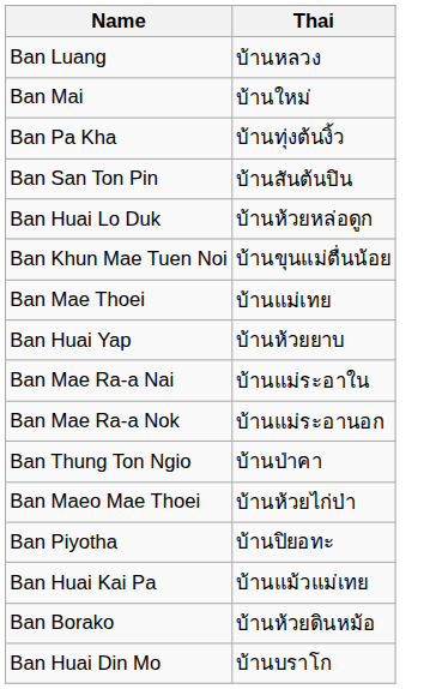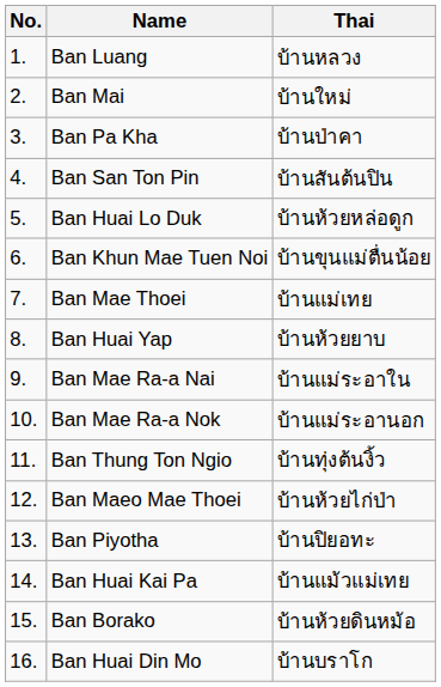 <table class="wikitable sortable">
 <tr>
+<th>No.</th>
 <th>Name</th>
 <th>Thai</th>
 </tr>
 <tr>
+<td>1.</td>
 <td>Ban Luang</td>
 <td>บ้านหลวง</td>
 </tr>
 <tr>
+<td>2.</td>
 <td>Ban Mai</td>
 <td>บ้านใหม่</td>
 </tr>
 <tr>
+<td>3.</td>
 <td>Ban Pa Kha</td>
-<td>บ้านทุ่งต้นงิ้ว</td>
+<td>บ้านป่าคา</td>
 </tr>
 <tr>
+<td>4.</td>
 <td>Ban San Ton Pin</td>
 <td>บ้านสันต้นปิน</td>
 </tr>
 <tr>
+<td>5.</td>
 <td>Ban Huai Lo Duk</td>
 <td>บ้านห้วยหล่อดูก</td>
 </tr>
 <tr>
+<td>6.</td>
 <td>Ban Khun Mae Tuen Noi</td>
 <td>บ้านขุนแม่ตื่นน้อย</td>
 </tr>
 <tr>
+<td>7.</td>
 <td>Ban Mae Thoei</td>
 <td>บ้านแม่เทย</td>
 </tr>
 <tr>
+<td>8.</td>
 <td>Ban Huai Yap</td>
 <td>บ้านห้วยยาบ</td>
 </tr>
 <tr>
+<td>9.</td>
 <td>Ban Mae Ra-a Nai</td>
 <td>บ้านแม่ระอาใน</td>
 </tr>
 <tr>
+<td>10.</td>
 <td>Ban Mae Ra-a Nok</td>
 <td>บ้านแม่ระอานอก</td>
 </tr>
 <tr>
+<td>11.</td>
 <td>Ban Thung Ton Ngio</td>
-<td>บ้านป่าคา</td>
+<td>บ้านทุ่งต้นงิ้ว</td>
 </tr>
 <tr>
+<td>12.</td>
 <td>Ban Maeo Mae Thoei</td>
 <td>บ้านห้วยไก่ป่า</td>
 </tr>
 <tr>
+<td>13.</td>
 <td>Ban Piyotha</td>
 <td>บ้านปิยอทะ</td>
 </tr>
 <tr>
+<td>14.</td>
 <td>Ban Huai Kai Pa</td>
 <td>บ้านแม้วแม่เทย</td>
 </tr>
 <tr>
+<td>15.</td>
 <td>Ban Borako</td>
 <td>บ้านห้วยดินหม้อ</td>
 </tr>
 <tr>
+<td>16.</td>
 <td>Ban Huai Din Mo</td>
 <td>บ้านบราโก</td>
 </tr>
 </table>
